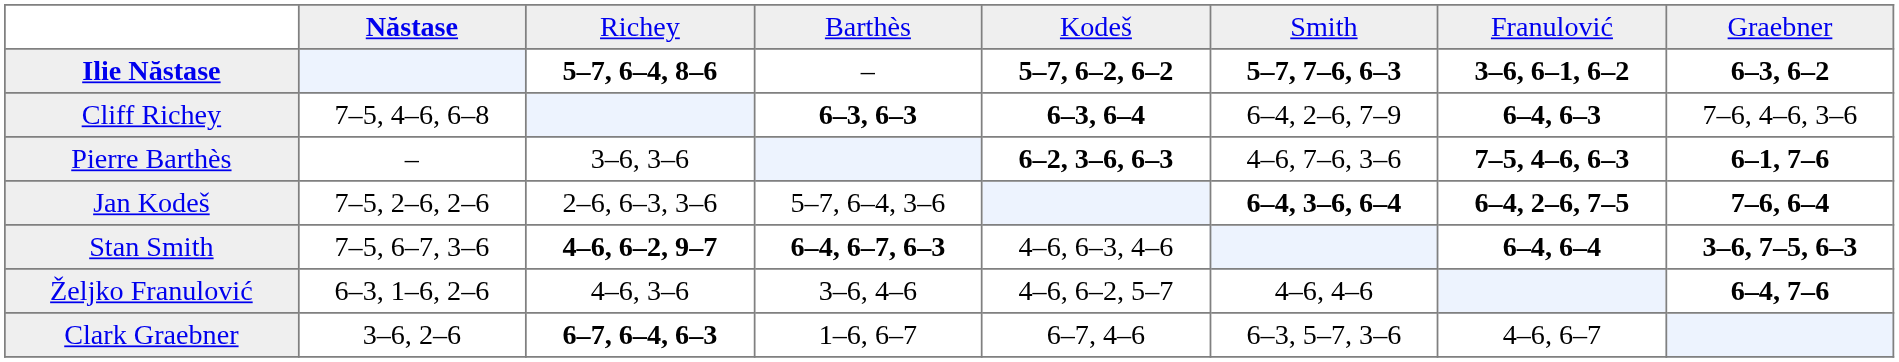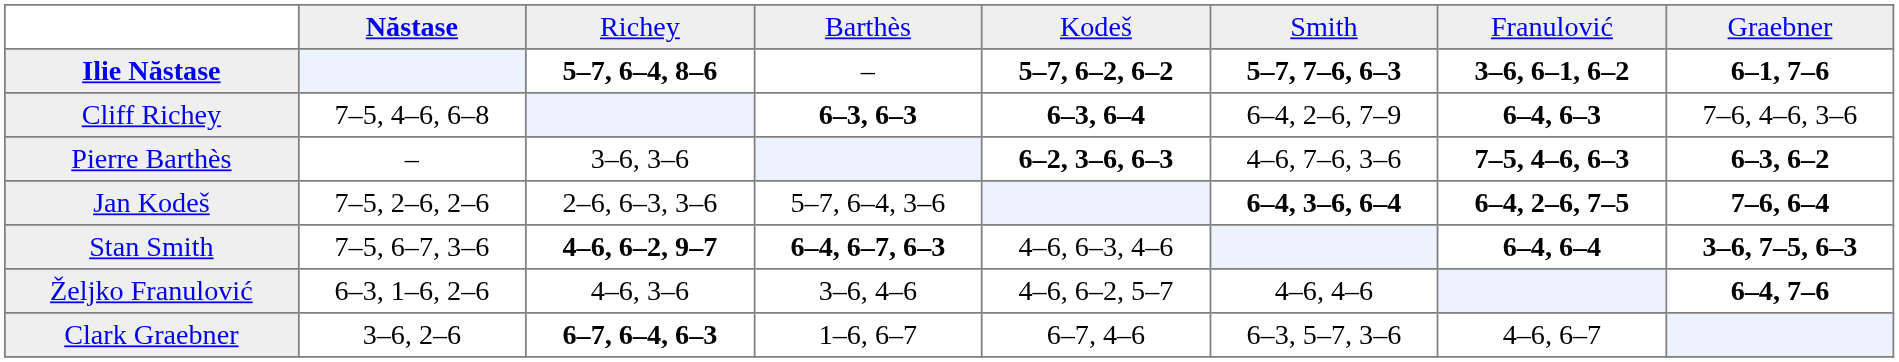 <table cellpadding="3" cellspacing="0" width=85% border="1" style="font-size: 100%; border: gray solid 1px; border-collapse: collapse;">
 <tr align=center>
 <td></td>
 <td bgcolor="#EFEFEF"> <strong><a href='#'>Năstase</a></strong></td>
 <td bgcolor="#EFEFEF"> <a href='#'>Richey</a></td>
 <td bgcolor="#EFEFEF"> <a href='#'>Barthès</a></td>
 <td bgcolor="#EFEFEF"> <a href='#'>Kodeš</a></td>
 <td bgcolor="#EFEFEF"> <a href='#'>Smith</a></td>
 <td bgcolor="#EFEFEF"> <a href='#'>Franulović</a></td>
 <td bgcolor="#EFEFEF"> <a href='#'>Graebner</a></td>
 </tr>
 <tr align=center>
 <td bgcolor="#EFEFEF"> <strong><a href='#'>Ilie Năstase</a></strong></td>
 <td bgcolor="#EDF3FE"></td>
 <td><strong>5–7, 6–4, 8–6</strong></td>
 <td>–</td>
 <td><strong>5–7, 6–2, 6–2</strong></td>
 <td><strong>5–7, 7–6, 6–3</strong></td>
 <td><strong>3–6, 6–1, 6–2</strong></td>
-<td><strong>6–3, 6–2</strong></td>
+<td><strong>6–1, 7–6</strong></td>
 </tr>
 <tr align=center>
 <td bgcolor="#EFEFEF"> <a href='#'>Cliff Richey</a></td>
 <td>7–5, 4–6, 6–8</td>
 <td bgcolor="#EDF3FE"></td>
 <td><strong>6–3, 6–3</strong></td>
 <td><strong>6–3, 6–4</strong></td>
 <td>6–4, 2–6, 7–9</td>
 <td><strong>6–4, 6–3</strong></td>
 <td>7–6, 4–6, 3–6</td>
 </tr>
 <tr align=center>
 <td bgcolor="#EFEFEF"> <a href='#'>Pierre Barthès</a></td>
 <td>–</td>
 <td>3–6, 3–6</td>
 <td bgcolor="#EDF3FE"></td>
 <td><strong>6–2, 3–6, 6–3</strong></td>
 <td>4–6, 7–6, 3–6</td>
 <td><strong>7–5, 4–6, 6–3</strong></td>
-<td><strong>6–1, 7–6</strong></td>
+<td><strong>6–3, 6–2</strong></td>
 </tr>
 <tr align=center>
 <td bgcolor="#EFEFEF"> <a href='#'>Jan Kodeš</a></td>
 <td>7–5, 2–6, 2–6</td>
 <td>2–6, 6–3, 3–6</td>
 <td>5–7, 6–4, 3–6</td>
 <td bgcolor="#EDF3FE"></td>
 <td><strong>6–4, 3–6, 6–4</strong></td>
 <td><strong>6–4, 2–6, 7–5</strong></td>
 <td><strong>7–6, 6–4</strong></td>
 </tr>
 <tr align=center>
 <td bgcolor="#EFEFEF"> <a href='#'>Stan Smith</a></td>
 <td>7–5, 6–7, 3–6</td>
 <td><strong>4–6, 6–2, 9–7</strong></td>
 <td><strong>6–4, 6–7, 6–3</strong></td>
 <td>4–6, 6–3, 4–6</td>
 <td bgcolor="#EDF3FE"></td>
 <td><strong>6–4, 6–4</strong></td>
 <td><strong>3–6, 7–5, 6–3</strong></td>
 </tr>
 <tr align=center>
 <td bgcolor="#EFEFEF"> <a href='#'>Željko Franulović</a></td>
 <td>6–3, 1–6, 2–6</td>
 <td>4–6, 3–6</td>
 <td>3–6, 4–6</td>
 <td>4–6, 6–2, 5–7</td>
 <td>4–6, 4–6</td>
 <td bgcolor="#EDF3FE"></td>
 <td><strong>6–4, 7–6</strong></td>
 </tr>
 <tr align=center>
 <td bgcolor="#EFEFEF"> <a href='#'>Clark Graebner</a></td>
 <td>3–6, 2–6</td>
 <td><strong>6–7, 6–4, 6–3</strong></td>
 <td>1–6, 6–7</td>
 <td>6–7, 4–6</td>
 <td>6–3, 5–7, 3–6</td>
 <td>4–6, 6–7</td>
 <td bgcolor="#EDF3FE"></td>
 </tr>
 </table>
